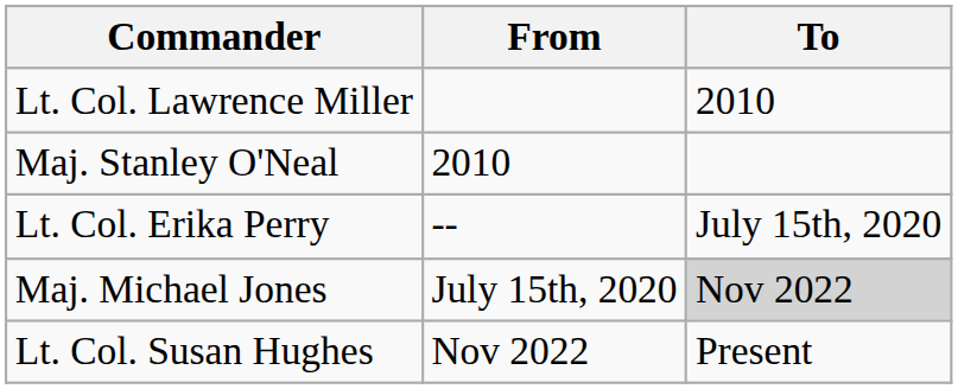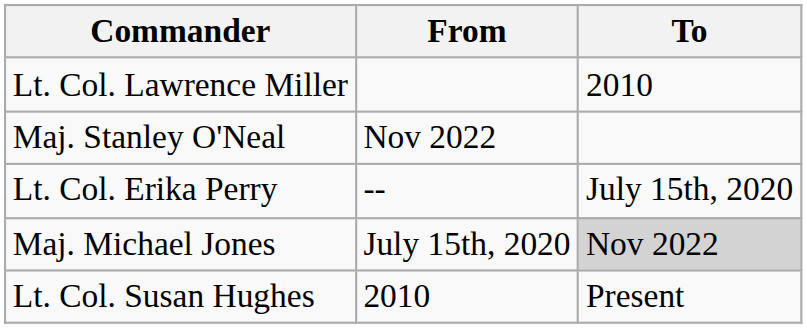 <table class="wikitable">
 <tr>
 <th>Commander</th>
 <th>From</th>
 <th>To</th>
 </tr>
 <tr>
 <td>Lt. Col. Lawrence Miller</td>
 <td></td>
 <td>2010</td>
 </tr>
 <tr>
 <td>Maj. Stanley O'Neal</td>
-<td>2010</td>
+<td>Nov 2022</td>
 <td></td>
 </tr>
 <tr>
 <td>Lt. Col. Erika Perry</td>
 <td>--</td>
 <td>July 15th, 2020 </td>
 </tr>
 <tr>
 <td>Maj. Michael Jones</td>
 <td>July 15th, 2020</td>
 <td style="background: lightgrey;">Nov 2022</td>
 </tr>
 <tr>
 <td>Lt. Col. Susan Hughes</td>
-<td>Nov 2022</td>
+<td>2010</td>
 <td>Present</td>
 </tr>
 </table>
